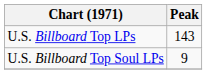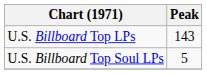 <table class="wikitable">
 <tr>
 <th>Chart (1971)</th>
 <th>Peak<br></th>
 </tr>
 <tr>
 <td>U.S. <a href='#'><em>Billboard</em> Top LPs</a></td>
 <td align="center">143</td>
 </tr>
 <tr>
 <td>U.S. <em>Billboard</em> <a href='#'>Top Soul LPs</a></td>
-<td align="center">9</td>
+<td align="center">5</td>
 </tr>
 <tr>
 </tr>
 </table>
